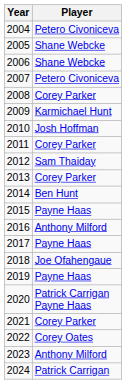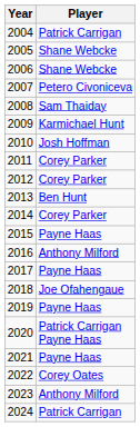 <table class="wikitable" align=left>
 <tr>
 <th>Year</th>
 <th>Player</th>
 </tr>
 <tr>
 <td>2004</td>
-<td><a href='#'>Petero Civoniceva</a></td>
+<td><a href='#'>Patrick Carrigan</a></td>
 </tr>
 <tr>
 <td>2005</td>
 <td><a href='#'>Shane Webcke</a></td>
 </tr>
 <tr>
 <td>2006</td>
 <td><a href='#'>Shane Webcke</a></td>
 </tr>
 <tr>
 <td>2007</td>
 <td><a href='#'>Petero Civoniceva</a></td>
 </tr>
 <tr>
 <td>2008</td>
-<td><a href='#'>Corey Parker</a></td>
+<td><a href='#'>Sam Thaiday</a></td>
 </tr>
 <tr>
 <td>2009</td>
 <td><a href='#'>Karmichael Hunt</a></td>
 </tr>
 <tr>
 <td>2010</td>
 <td><a href='#'>Josh Hoffman</a></td>
 </tr>
 <tr>
 <td>2011</td>
 <td><a href='#'>Corey Parker</a></td>
 </tr>
 <tr>
 <td>2012</td>
-<td><a href='#'>Sam Thaiday</a></td>
+<td><a href='#'>Corey Parker</a></td>
 </tr>
 <tr>
 <td>2013</td>
-<td><a href='#'>Corey Parker</a></td>
+<td><a href='#'>Ben Hunt</a></td>
 </tr>
 <tr>
 <td>2014</td>
-<td><a href='#'>Ben Hunt</a></td>
+<td><a href='#'>Corey Parker</a></td>
 </tr>
 <tr>
 <td>2015</td>
 <td><a href='#'>Payne Haas</a></td>
 </tr>
 <tr>
 <td>2016</td>
 <td><a href='#'>Anthony Milford</a></td>
 </tr>
 <tr>
 <td>2017</td>
 <td><a href='#'>Payne Haas</a></td>
 </tr>
 <tr>
 <td>2018</td>
 <td><a href='#'>Joe Ofahengaue</a></td>
 </tr>
 <tr>
 <td>2019</td>
 <td><a href='#'>Payne Haas</a></td>
 </tr>
 <tr>
 <td>2020</td>
 <td><a href='#'>Patrick Carrigan</a><br><a href='#'>Payne Haas</a></td>
 </tr>
 <tr>
 <td>2021</td>
-<td><a href='#'>Corey Parker</a></td>
+<td><a href='#'>Payne Haas</a></td>
 </tr>
 <tr>
 <td>2022</td>
 <td><a href='#'>Corey Oates</a></td>
 </tr>
 <tr>
 <td>2023</td>
 <td><a href='#'>Anthony Milford</a></td>
 </tr>
 <tr>
 <td>2024</td>
 <td><a href='#'>Patrick Carrigan</a></td>
 </tr>
 </table>
